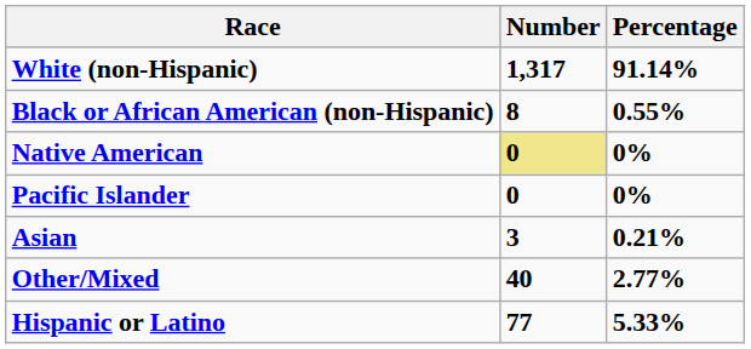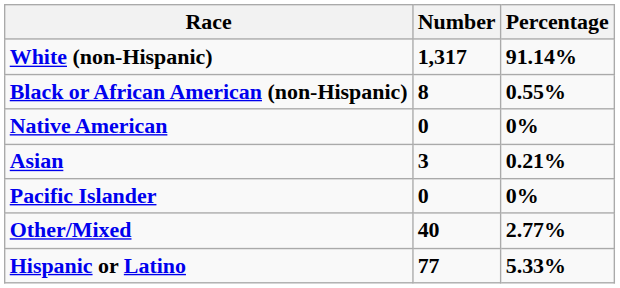 <table class="wikitable">
 <tr>
 <th>Race</th>
 <th>Number</th>
 <th>Percentage</th>
 </tr>
 <tr>
 <td><a href='#'><strong>White</strong></a> <strong>(non-Hispanic)</strong></td>
 <td><strong>1,317</strong></td>
 <td><strong>91.14%</strong></td>
 </tr>
 <tr>
 <td><strong><a href='#'>Black or African American</a>          (non-Hispanic)</strong></td>
 <td><strong>8</strong></td>
 <td><strong>0.55%</strong></td>
 </tr>
 <tr>
 <td><a href='#'><strong>Native American</strong></a></td>
-<td style="background: khaki;"><strong>0</strong></td>
-<td><strong>0%</strong></td>
-</tr>
-<tr>
-<td><a href='#'><strong>Pacific Islander</strong></a></td>
 <td><strong>0</strong></td>
 <td><strong>0%</strong></td>
 </tr>
 <tr>
 <td><a href='#'><strong>Asian</strong></a></td>
 <td><strong>3</strong></td>
 <td><strong>0.21%</strong></td>
+</tr>
+<tr>
+<td><a href='#'><strong>Pacific Islander</strong></a></td>
+<td><strong>0</strong></td>
+<td><strong>0%</strong></td>
 </tr>
 <tr>
 <td><a href='#'><strong>Other/Mixed</strong></a></td>
 <td><strong>40</strong></td>
 <td><strong>2.77%</strong></td>
 </tr>
 <tr>
 <td><strong><a href='#'>Hispanic</a> or <a href='#'>Latino</a></strong></td>
 <td><strong>77</strong></td>
 <td><strong>5.33%</strong></td>
 </tr>
 </table>
